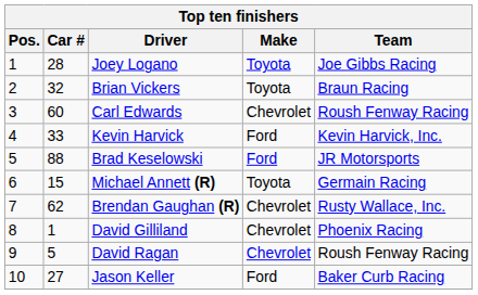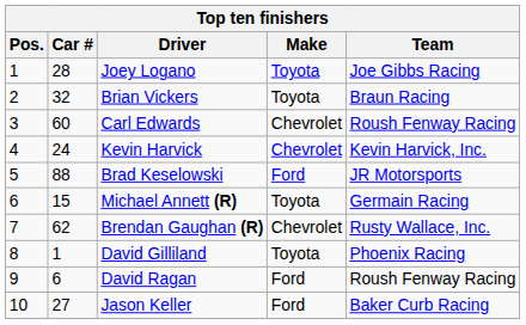 <table class="wikitable" style="font-size: 90%;">
 <tr>
 <th colspan=9>Top ten finishers</th>
 </tr>
 <tr>
 <th>Pos.</th>
 <th>Car #</th>
 <th>Driver</th>
 <th>Make</th>
 <th>Team</th>
 </tr>
 <tr>
 <td>1</td>
 <td>28</td>
 <td><a href='#'>Joey Logano</a></td>
 <td><a href='#'>Toyota</a></td>
 <td><a href='#'>Joe Gibbs Racing</a></td>
 </tr>
 <tr>
 <td>2</td>
 <td>32</td>
 <td><a href='#'>Brian Vickers</a></td>
 <td>Toyota</td>
 <td><a href='#'>Braun Racing</a></td>
 </tr>
 <tr>
 <td>3</td>
 <td>60</td>
 <td><a href='#'>Carl Edwards</a></td>
 <td>Chevrolet</td>
 <td><a href='#'>Roush Fenway Racing</a></td>
 </tr>
 <tr>
 <td>4</td>
-<td>33</td>
+<td>24</td>
 <td><a href='#'>Kevin Harvick</a></td>
-<td>Ford</td>
+<td><a href='#'>Chevrolet</a></td>
 <td><a href='#'>Kevin Harvick, Inc.</a></td>
 </tr>
 <tr>
 <td>5</td>
 <td>88</td>
 <td><a href='#'>Brad Keselowski</a></td>
 <td><a href='#'>Ford</a></td>
 <td><a href='#'>JR Motorsports</a></td>
 </tr>
 <tr>
 <td>6</td>
 <td>15</td>
 <td><a href='#'>Michael Annett</a> <strong>(R)</strong></td>
 <td>Toyota</td>
 <td><a href='#'>Germain Racing</a></td>
 </tr>
 <tr>
 <td>7</td>
 <td>62</td>
 <td><a href='#'>Brendan Gaughan</a> <strong>(R)</strong></td>
 <td>Chevrolet</td>
 <td><a href='#'>Rusty Wallace, Inc.</a></td>
 </tr>
 <tr>
 <td>8</td>
 <td>1</td>
 <td><a href='#'>David Gilliland</a></td>
-<td>Chevrolet</td>
+<td>Toyota</td>
 <td><a href='#'>Phoenix Racing</a></td>
 </tr>
 <tr>
 <td>9</td>
-<td>5</td>
+<td>6</td>
 <td><a href='#'>David Ragan</a></td>
-<td><a href='#'>Chevrolet</a></td>
+<td>Ford</td>
 <td>Roush Fenway Racing</td>
 </tr>
 <tr>
 <td>10</td>
 <td>27</td>
 <td><a href='#'>Jason Keller</a></td>
 <td>Ford</td>
 <td><a href='#'>Baker Curb Racing</a></td>
 </tr>
 <tr>
 </tr>
 </table>
